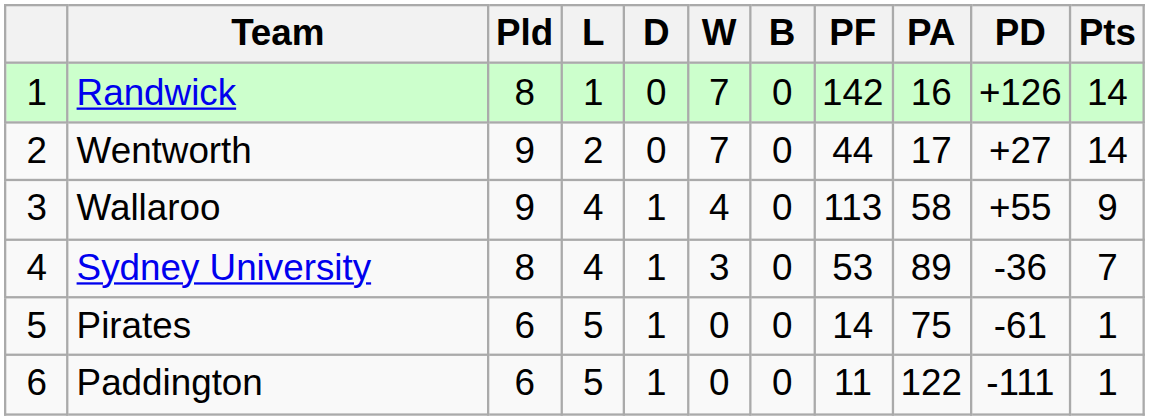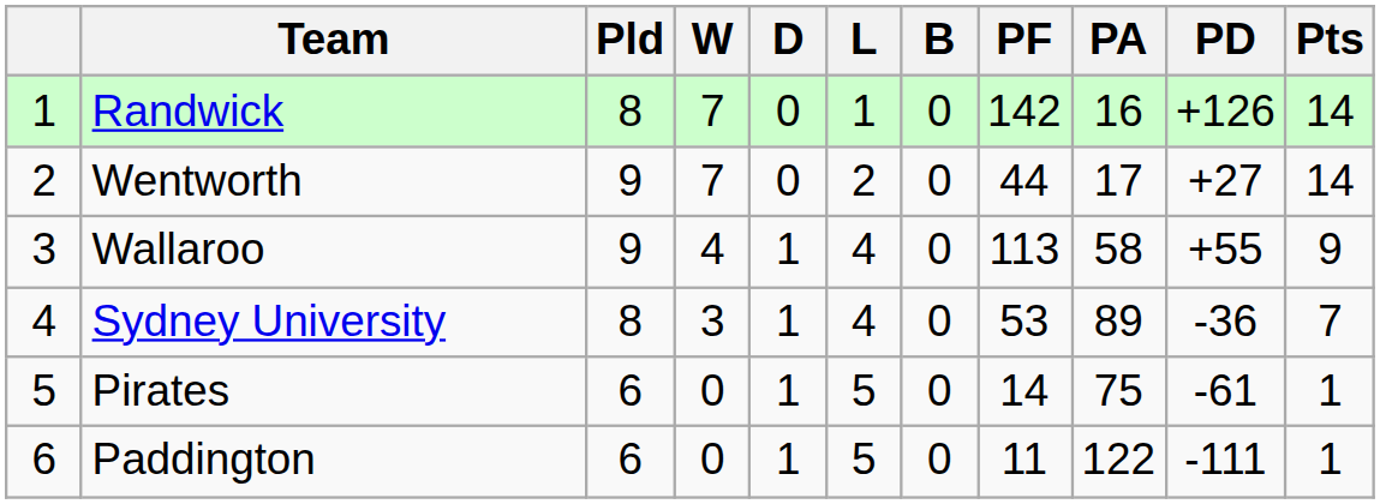 <table class="wikitable" style="text-align:center;">
 <tr>
 <th width="20" abbr="Position"></th>
 <th width="175">Team</th>
 <th width="20" abbr="Played">Pld</th>
+<th width="20" abbr="Won">W</th>
+<th width="20" abbr="Drawn">D</th>
 <th width="20" abbr="Lost">L</th>
-<th width="20" abbr="Drawn">D</th>
-<th width="20" abbr="Won">W</th>
 <th width="20" abbr="Bye">B</th>
 <th width="20" abbr="Points for">PF</th>
 <th width="20" abbr="Points against">PA</th>
 <th width="20" abbr="Points difference">PD</th>
 <th width="20" abbr="Points">Pts</th>
 </tr>
 <tr style="background: #ccffcc;">
 <td>1</td>
 <td style="text-align:left;"> <a href='#'>Randwick</a></td>
 <td>8</td>
+<td>7</td>
+<td>0</td>
 <td>1</td>
-<td>0</td>
-<td>7</td>
 <td>0</td>
 <td>142</td>
 <td>16</td>
 <td>+126</td>
 <td>14</td>
 </tr>
 <tr>
 <td>2</td>
 <td style="text-align:left;">Wentworth</td>
 <td>9</td>
+<td>7</td>
+<td>0</td>
 <td>2</td>
-<td>0</td>
-<td>7</td>
 <td>0</td>
 <td>44</td>
 <td>17</td>
 <td>+27</td>
 <td>14</td>
 </tr>
 <tr>
 <td>3</td>
 <td style="text-align:left;"> Wallaroo</td>
 <td>9</td>
 <td>4</td>
 <td>1</td>
 <td>4</td>
 <td>0</td>
 <td>113</td>
 <td>58</td>
 <td>+55</td>
 <td>9</td>
 </tr>
 <tr>
 <td>4</td>
 <td style="text-align:left;"> <a href='#'>Sydney University</a></td>
 <td>8</td>
+<td>3</td>
+<td>1</td>
 <td>4</td>
-<td>1</td>
-<td>3</td>
 <td>0</td>
 <td>53</td>
 <td>89</td>
 <td>-36</td>
 <td>7</td>
 </tr>
 <tr>
 <td>5</td>
 <td style="text-align:left;"> Pirates</td>
 <td>6</td>
+<td>0</td>
+<td>1</td>
 <td>5</td>
-<td>1</td>
-<td>0</td>
 <td>0</td>
 <td>14</td>
 <td>75</td>
 <td>-61</td>
 <td>1</td>
 </tr>
 <tr>
 <td>6</td>
 <td style="text-align:left;"> Paddington</td>
 <td>6</td>
+<td>0</td>
+<td>1</td>
 <td>5</td>
-<td>1</td>
-<td>0</td>
 <td>0</td>
 <td>11</td>
 <td>122</td>
 <td>-111</td>
 <td>1</td>
 </tr>
 </table>
